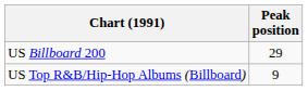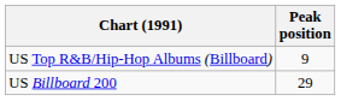 <table class="wikitable sortable">
 <tr>
 <th>Chart (1991)</th>
 <th>Peak<br>position</th>
 </tr>
 <tr>
+<td>US <a href='#'>Top R&B/Hip-Hop Albums</a> <em>(</em><a href='#'>Billboard</a><em>)</em></td>
+<td style="text-align:center;">9</td>
+</tr>
+<tr>
 <td>US <a href='#'><em>Billboard</em> 200</a></td>
 <td style="text-align:center;">29</td>
 </tr>
-<tr>
-<td>US <a href='#'>Top R&B/Hip-Hop Albums</a> <em>(</em><a href='#'>Billboard</a><em>)</em></td>
-<td style="text-align:center;">9</td>
-</tr>
 </table>
